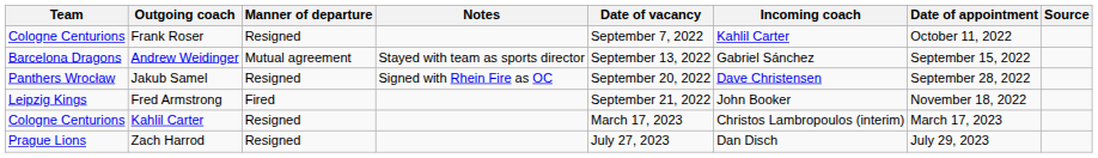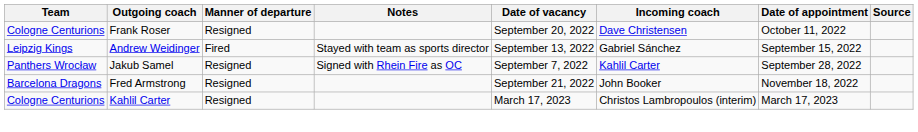 <table class="wikitable sortable">
 <tr>
 <th>Team</th>
 <th>Outgoing coach</th>
 <th>Manner of departure</th>
 <th>Notes</th>
 <th>Date of vacancy</th>
 <th>Incoming coach</th>
 <th>Date of appointment</th>
 <th>Source</th>
 </tr>
 <tr>
 <td><a href='#'>Cologne Centurions</a></td>
 <td> Frank Roser</td>
 <td>Resigned</td>
 <td></td>
-<td>September 7, 2022</td>
-<td> <a href='#'>Kahlil Carter</a></td>
+<td>September 20, 2022</td>
+<td> <a href='#'>Dave Christensen</a></td>
 <td>October 11, 2022</td>
 <td></td>
 </tr>
 <tr>
-<td><a href='#'>Barcelona Dragons</a></td>
+<td><a href='#'>Leipzig Kings</a></td>
 <td> <a href='#'>Andrew Weidinger</a></td>
-<td>Mutual agreement</td>
+<td>Fired</td>
 <td>Stayed with team as sports director</td>
 <td>September 13, 2022</td>
 <td> Gabriel Sánchez</td>
 <td>September 15, 2022</td>
 <td></td>
 </tr>
 <tr>
 <td><a href='#'>Panthers Wrocław</a></td>
 <td> Jakub Samel</td>
 <td>Resigned</td>
 <td>Signed with <a href='#'>Rhein Fire</a> as <a href='#'>OC</a></td>
-<td>September 20, 2022</td>
-<td> <a href='#'>Dave Christensen</a></td>
+<td>September 7, 2022</td>
+<td> <a href='#'>Kahlil Carter</a></td>
 <td>September 28, 2022</td>
 <td></td>
 </tr>
 <tr>
-<td><a href='#'>Leipzig Kings</a></td>
+<td><a href='#'>Barcelona Dragons</a></td>
 <td> Fred Armstrong</td>
-<td>Fired</td>
+<td>Resigned</td>
 <td></td>
 <td>September 21, 2022</td>
 <td> John Booker</td>
 <td>November 18, 2022</td>
 <td></td>
 </tr>
 <tr>
 <td><a href='#'>Cologne Centurions</a></td>
 <td> <a href='#'>Kahlil Carter</a></td>
 <td>Resigned</td>
 <td></td>
 <td>March 17, 2023</td>
 <td> Christos Lambropoulos (interim)</td>
 <td>March 17, 2023</td>
 <td></td>
 </tr>
-<tr>
-<td><a href='#'>Prague Lions</a></td>
-<td> Zach Harrod</td>
-<td>Resigned</td>
-<td></td>
-<td>July 27, 2023</td>
-<td> Dan Disch</td>
-<td>July 29, 2023</td>
-<td></td>
-</tr>
 </table>
